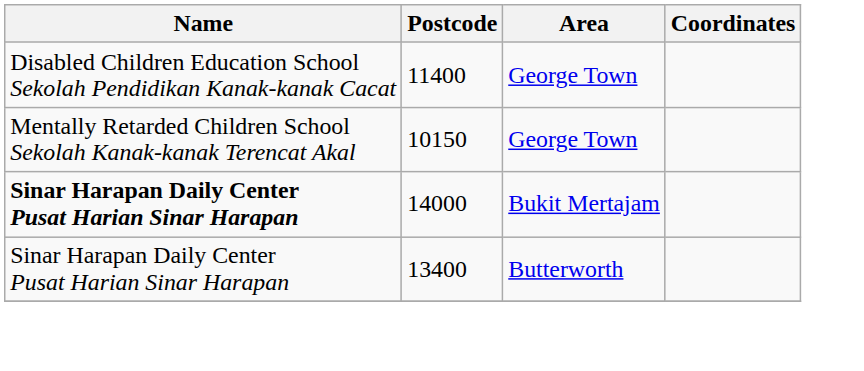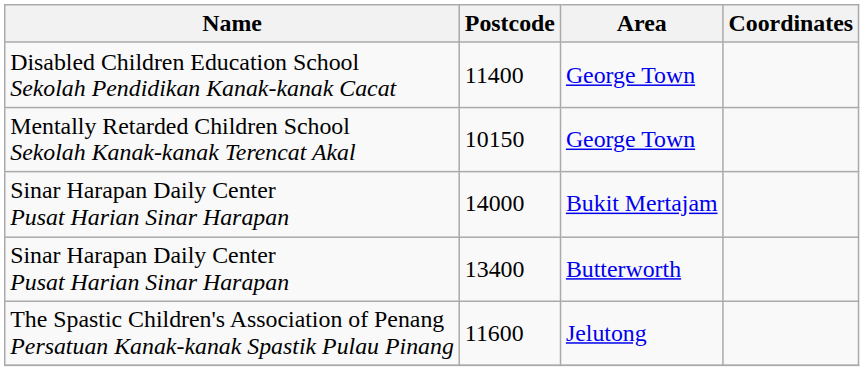 <table class="wikitable sortable">
 <tr>
 <th>Name</th>
 <th>Postcode</th>
 <th>Area</th>
 <th>Coordinates</th>
 </tr>
 <tr>
 <td>Disabled Children Education School<br><em>Sekolah Pendidikan Kanak-kanak Cacat</em></td>
 <td>11400</td>
 <td><a href='#'>George Town</a></td>
 <td></td>
 </tr>
 <tr>
 <td>Mentally Retarded Children School<br><em>Sekolah Kanak-kanak Terencat Akal</em></td>
 <td>10150</td>
 <td><a href='#'>George Town</a></td>
 <td></td>
 </tr>
 <tr>
-<td><strong>Sinar Harapan Daily Center<br><em>Pusat Harian Sinar Harapan</em></strong></td>
+<td>Sinar Harapan Daily Center<br><em>Pusat Harian Sinar Harapan</em></td>
 <td>14000</td>
 <td><a href='#'>Bukit Mertajam</a></td>
 <td></td>
 </tr>
 <tr>
 <td>Sinar Harapan Daily Center<br><em>Pusat Harian Sinar Harapan</em></td>
 <td>13400</td>
 <td><a href='#'>Butterworth</a></td>
 <td></td>
 </tr>
 <tr>
+<td>The Spastic Children's Association of Penang<br><em>Persatuan Kanak-kanak Spastik Pulau Pinang</em></td>
+<td>11600</td>
+<td><a href='#'>Jelutong</a></td>
+<td></td>
+</tr>
+<tr>
 </tr>
 </table>
